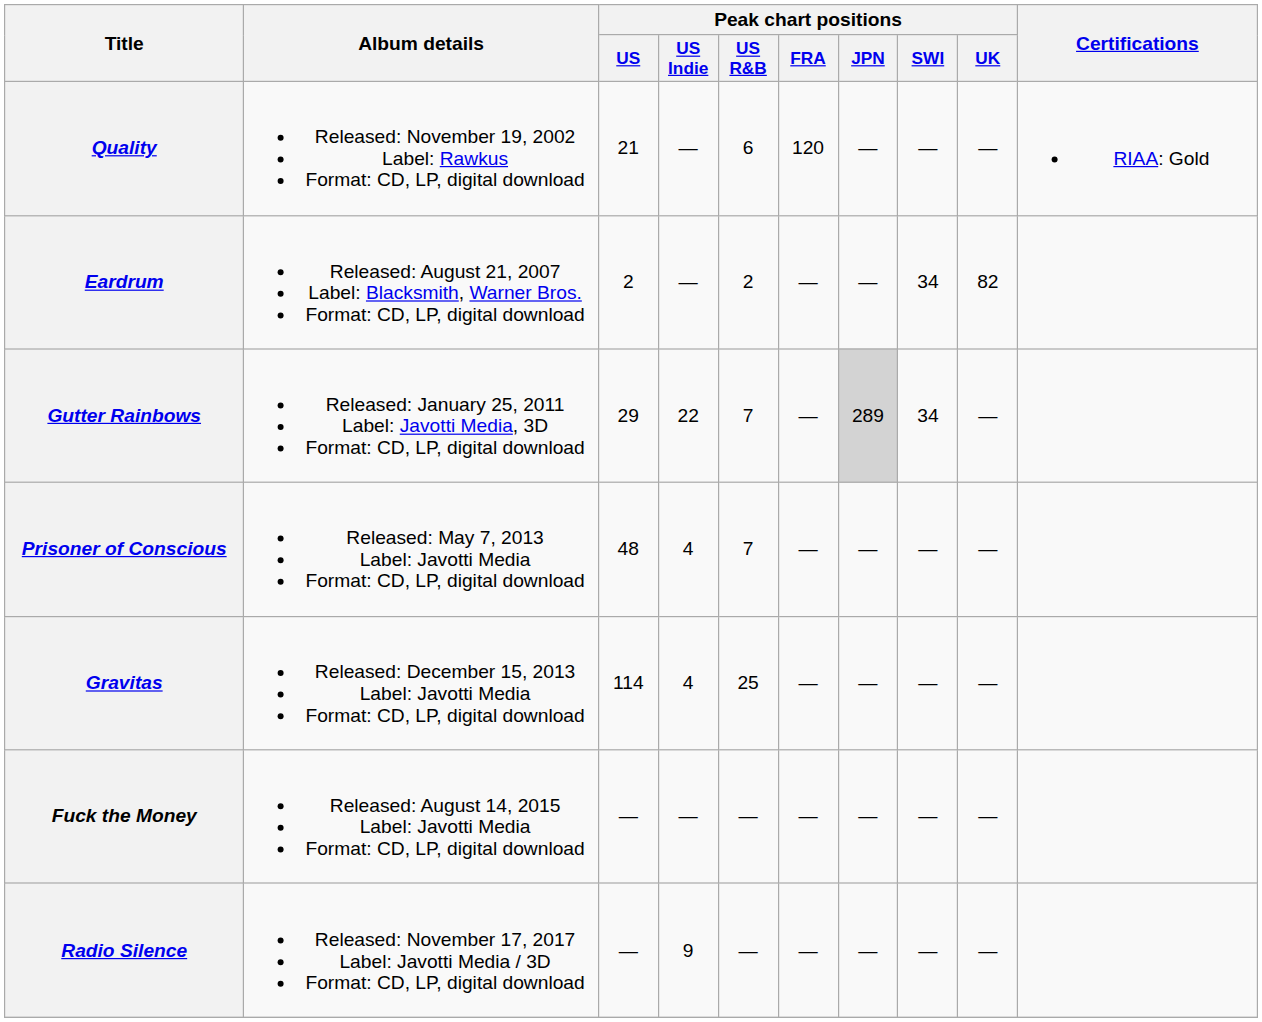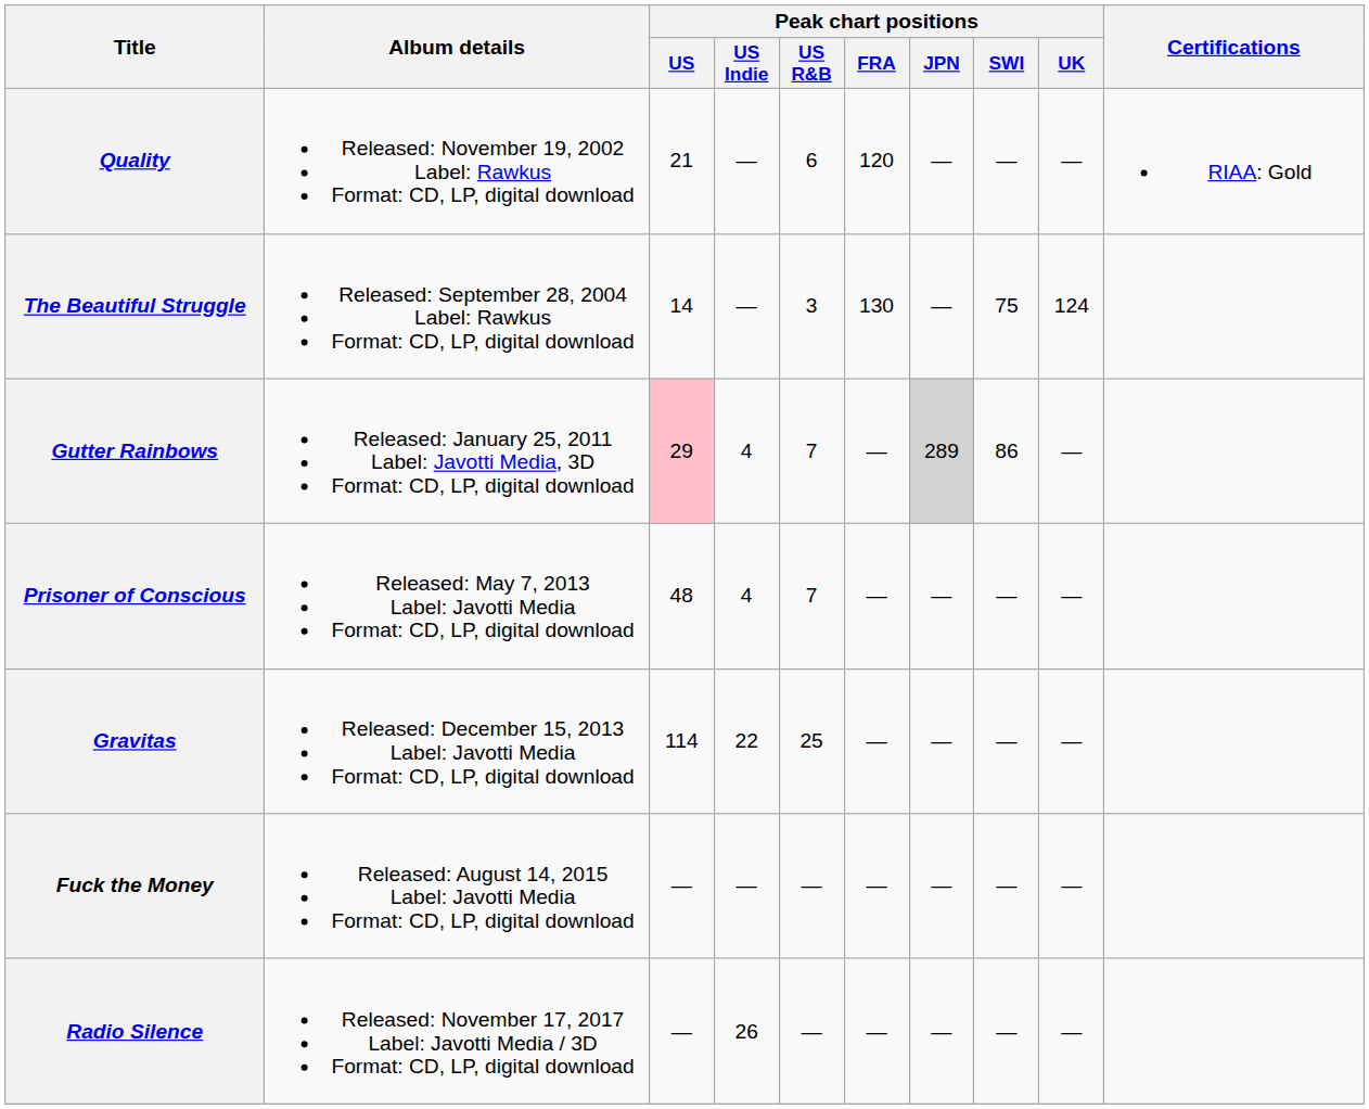 <table class="wikitable plainrowheaders" style="text-align:center;">
 <tr>
 <th rowspan="2" style="width:12em;">Title</th>
 <th rowspan="2" style="width:18em;">Album details</th>
 <th colspan="7">Peak chart positions</th>
 <th scope="col" rowspan="2" style="width:12em;"><a href='#'>Certifications</a></th>
 </tr>
 <tr>
 <th style="width:3em;font-size:90%;"><a href='#'>US</a><br></th>
 <th style="width:3em;font-size:90%;"><a href='#'>US<br>Indie</a><br></th>
 <th style="width:3em;font-size:90%;"><a href='#'>US<br>R&B</a><br></th>
 <th style="width:3em;font-size:90%;"><a href='#'>FRA</a><br></th>
 <th style="width:3em;font-size:90%;"><a href='#'>JPN</a><br></th>
 <th style="width:3em;font-size:90%;"><a href='#'>SWI</a><br></th>
 <th style="width:3em;font-size:90%;"><a href='#'>UK</a><br></th>
 </tr>
 <tr>
 <th scope="row"><em><a href='#'>Quality</a></em></th>
 <td><br><ul><li>Released: November 19, 2002</li><li>Label: <a href='#'>Rawkus</a></li><li>Format: CD, LP, digital download</li></ul></td>
 <td>21</td>
 <td>—</td>
 <td>6</td>
 <td>120</td>
 <td>—</td>
 <td>—</td>
 <td>—</td>
 <td><br><ul><li><a href='#'>RIAA</a>: Gold</li></ul></td>
 </tr>
 <tr>
-<th scope="row"><em><a href='#'>Eardrum</a></em></th>
-<td><br><ul><li>Released: August 21, 2007</li><li>Label: <a href='#'>Blacksmith</a>, <a href='#'>Warner Bros.</a></li><li>Format: CD, LP, digital download</li></ul></td>
-<td>2</td>
+<th scope="row"><em><a href='#'>The Beautiful Struggle</a></em></th>
+<td><br><ul><li>Released: September 28, 2004</li><li>Label: Rawkus</li><li>Format: CD, LP, digital download</li></ul></td>
+<td>14</td>
 <td>—</td>
-<td>2</td>
+<td>3</td>
+<td>130</td>
 <td>—</td>
-<td>—</td>
-<td>34</td>
-<td>82</td>
+<td>75</td>
+<td>124</td>
 <td></td>
 </tr>
 <tr>
 <th scope="row"><em><a href='#'>Gutter Rainbows</a></em></th>
 <td><br><ul><li>Released: January 25, 2011</li><li>Label: <a href='#'>Javotti Media</a>, 3D</li><li>Format: CD, LP, digital download</li></ul></td>
-<td>29</td>
-<td>22</td>
+<td style="background: pink;">29</td>
+<td>4</td>
 <td>7</td>
 <td>—</td>
 <td style="background: lightgrey;">289</td>
-<td>34</td>
+<td>86</td>
 <td>—</td>
 <td></td>
 </tr>
 <tr>
 <th scope="row"><em><a href='#'>Prisoner of Conscious</a></em></th>
 <td><br><ul><li>Released: May 7, 2013</li><li>Label: Javotti Media</li><li>Format: CD, LP, digital download</li></ul></td>
 <td>48</td>
 <td>4</td>
 <td>7</td>
 <td>—</td>
 <td>—</td>
 <td>—</td>
 <td>—</td>
 <td></td>
 </tr>
 <tr>
 <th scope="row"><em><a href='#'>Gravitas</a></em></th>
 <td><br><ul><li>Released: December 15, 2013</li><li>Label: Javotti Media</li><li>Format: CD, LP, digital download</li></ul></td>
 <td>114</td>
-<td>4</td>
+<td>22</td>
 <td>25</td>
 <td>—</td>
 <td>—</td>
 <td>—</td>
 <td>—</td>
 <td></td>
 </tr>
 <tr>
 <th scope="row"><em>Fuck the Money</em></th>
 <td><br><ul><li>Released: August 14, 2015</li><li>Label: Javotti Media</li><li>Format: CD, LP, digital download</li></ul></td>
 <td>—</td>
 <td>—</td>
 <td>—</td>
 <td>—</td>
 <td>—</td>
 <td>—</td>
 <td>—</td>
 <td></td>
 </tr>
 <tr>
 <th scope="row"><em><a href='#'>Radio Silence</a></em></th>
 <td><br><ul><li>Released: November 17, 2017</li><li>Label: Javotti Media / 3D</li><li>Format: CD, LP, digital download</li></ul></td>
 <td>—</td>
-<td>9</td>
+<td>26</td>
 <td>—</td>
 <td>—</td>
 <td>—</td>
 <td>—</td>
 <td>—</td>
 <td></td>
 </tr>
 <tr>
 </tr>
 </table>
